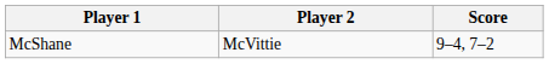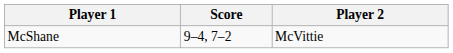 <table class="wikitable" style="font-size: 100%">
 <tr>
 <th width=200>Player 1</th>
+<th width=100>Score</th>
 <th width=200>Player 2</th>
-<th width=100>Score</th>
 </tr>
 <tr>
 <td>McShane</td>
+<td>9–4, 7–2</td>
 <td>McVittie</td>
-<td>9–4, 7–2</td>
 </tr>
 </table>
